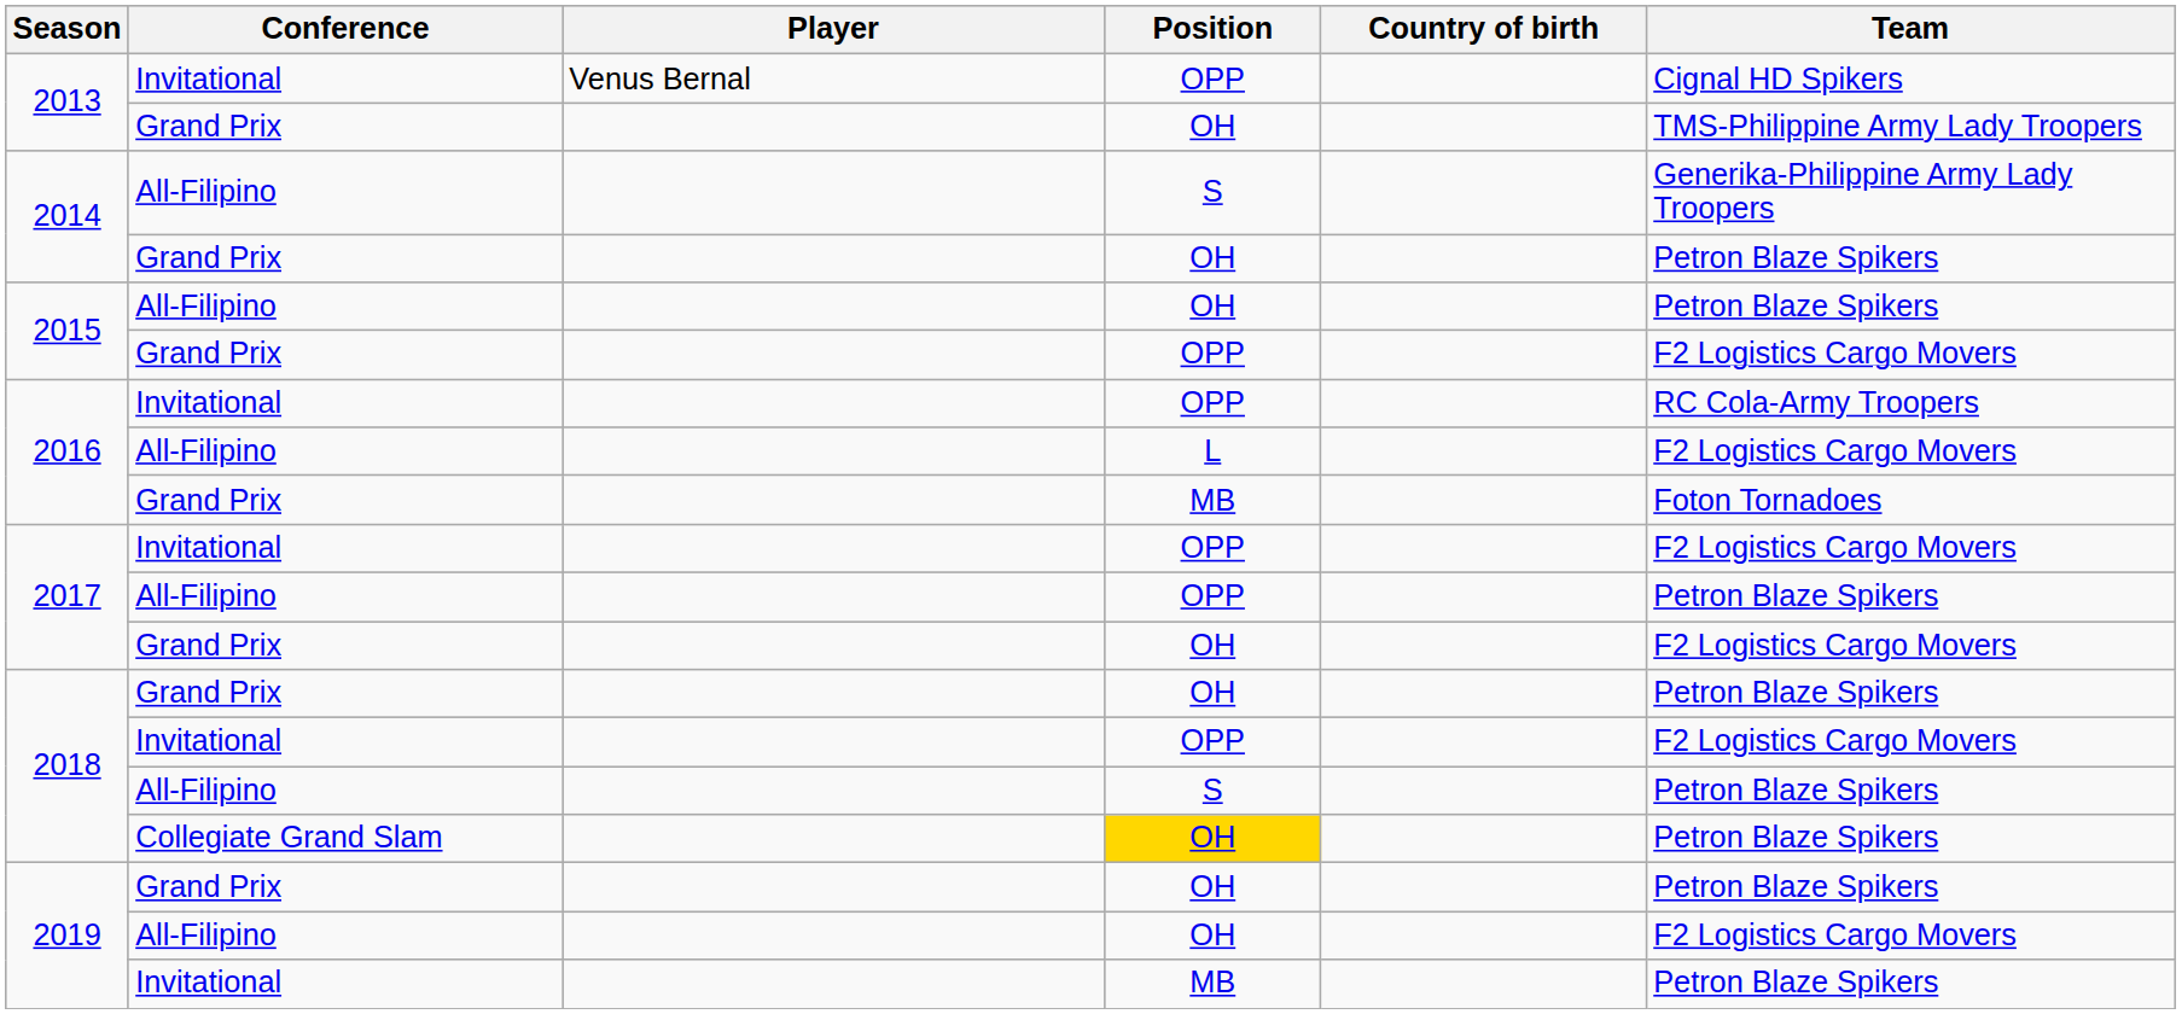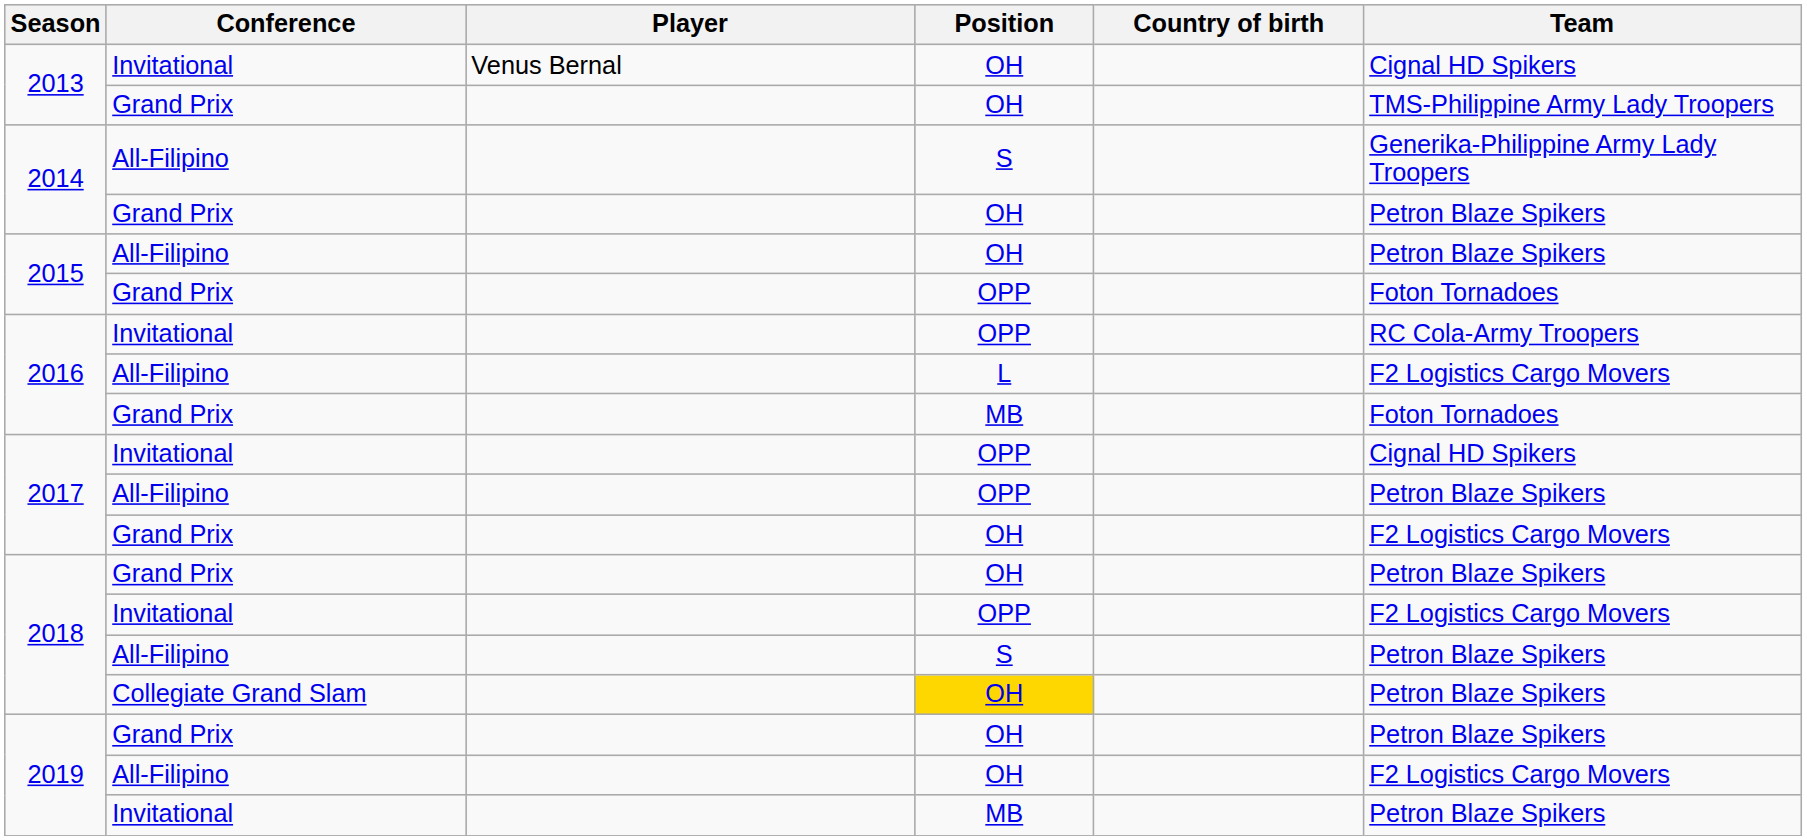 <table class="wikitable plainrowheaders sortable" width="90%" summary="Season (sortable), Player (sortable), Position (sortable), Nationality (sortable) and Team (sortable)">
 <tr>
 <th scope="col" width="5%">Season</th>
 <th scope="col" width="20%">Conference</th>
 <th scope="col" width="25%">Player</th>
 <th scope="col" width="10%">Position</th>
 <th scope="col" width="15%">Country of birth</th>
 <th scope="col">Team</th>
 </tr>
 <tr>
 <td rowspan="2" align=center><a href='#'>2013</a></td>
 <td><a href='#'>Invitational</a></td>
 <td>Venus Bernal</td>
-<td align=center><a href='#'>OPP</a></td>
+<td align=center><a href='#'>OH</a></td>
 <td></td>
 <td><a href='#'>Cignal HD Spikers</a></td>
 </tr>
 <tr>
 <td><a href='#'>Grand Prix</a></td>
 <td></td>
 <td align=center><a href='#'>OH</a></td>
 <td></td>
 <td><a href='#'>TMS-Philippine Army Lady Troopers</a></td>
 </tr>
 <tr>
 <td rowspan="2" align=center><a href='#'>2014</a></td>
 <td><a href='#'>All-Filipino</a></td>
 <td></td>
 <td align=center><a href='#'>S</a></td>
 <td></td>
 <td><a href='#'>Generika-Philippine Army Lady Troopers</a></td>
 </tr>
 <tr>
 <td><a href='#'>Grand Prix</a></td>
 <td></td>
 <td align=center><a href='#'>OH</a></td>
 <td></td>
 <td><a href='#'>Petron Blaze Spikers</a></td>
 </tr>
 <tr>
 <td rowspan="2" align=center><a href='#'>2015</a></td>
 <td><a href='#'>All-Filipino</a></td>
 <td></td>
 <td align=center><a href='#'>OH</a></td>
 <td></td>
 <td><a href='#'>Petron Blaze Spikers</a></td>
 </tr>
 <tr>
 <td><a href='#'>Grand Prix</a></td>
 <td></td>
 <td align=center><a href='#'>OPP</a></td>
 <td></td>
-<td><a href='#'>F2 Logistics Cargo Movers</a></td>
+<td><a href='#'>Foton Tornadoes</a></td>
 </tr>
 <tr>
 <td rowspan="3" align=center><a href='#'>2016</a></td>
 <td><a href='#'>Invitational</a></td>
 <td></td>
 <td align=center><a href='#'>OPP</a></td>
 <td></td>
 <td><a href='#'>RC Cola-Army Troopers</a></td>
 </tr>
 <tr>
 <td><a href='#'>All-Filipino</a></td>
 <td></td>
 <td align=center><a href='#'>L</a></td>
 <td></td>
 <td><a href='#'>F2 Logistics Cargo Movers</a></td>
 </tr>
 <tr>
 <td><a href='#'>Grand Prix</a></td>
 <td></td>
 <td align=center><a href='#'>MB</a></td>
 <td></td>
 <td><a href='#'>Foton Tornadoes</a></td>
 </tr>
 <tr>
 <td rowspan="3" align=center><a href='#'>2017</a></td>
 <td><a href='#'>Invitational</a></td>
 <td></td>
 <td align=center><a href='#'>OPP</a></td>
 <td></td>
-<td><a href='#'>F2 Logistics Cargo Movers</a></td>
+<td><a href='#'>Cignal HD Spikers</a></td>
 </tr>
 <tr>
 <td><a href='#'>All-Filipino</a></td>
 <td></td>
 <td align=center><a href='#'>OPP</a></td>
 <td></td>
 <td><a href='#'>Petron Blaze Spikers</a></td>
 </tr>
 <tr>
 <td><a href='#'>Grand Prix</a></td>
 <td></td>
 <td align=center><a href='#'>OH</a></td>
 <td></td>
 <td><a href='#'>F2 Logistics Cargo Movers</a></td>
 </tr>
 <tr>
 <td rowspan="4" align=center><a href='#'>2018</a></td>
 <td><a href='#'>Grand Prix</a></td>
 <td></td>
 <td align=center><a href='#'>OH</a></td>
 <td></td>
 <td><a href='#'>Petron Blaze Spikers</a></td>
 </tr>
 <tr>
 <td><a href='#'>Invitational</a></td>
 <td></td>
 <td align=center><a href='#'>OPP</a></td>
 <td></td>
 <td><a href='#'>F2 Logistics Cargo Movers</a></td>
 </tr>
 <tr>
 <td><a href='#'>All-Filipino</a></td>
 <td></td>
 <td align=center><a href='#'>S</a></td>
 <td></td>
 <td><a href='#'>Petron Blaze Spikers</a></td>
 </tr>
 <tr>
 <td><a href='#'>Collegiate Grand Slam</a></td>
 <td></td>
 <td align=center style="background: gold;"><a href='#'>OH</a></td>
 <td></td>
 <td><a href='#'>Petron Blaze Spikers</a></td>
 </tr>
 <tr>
 <td rowspan="3" align=center><a href='#'>2019</a></td>
 <td><a href='#'>Grand Prix</a></td>
 <td></td>
 <td align=center><a href='#'>OH</a></td>
 <td></td>
 <td><a href='#'>Petron Blaze Spikers</a></td>
 </tr>
 <tr>
 <td><a href='#'>All-Filipino</a></td>
 <td></td>
 <td align=center><a href='#'>OH</a></td>
 <td></td>
 <td><a href='#'>F2 Logistics Cargo Movers</a></td>
 </tr>
 <tr>
 <td><a href='#'>Invitational</a></td>
 <td></td>
 <td align=center><a href='#'>MB</a></td>
 <td></td>
 <td><a href='#'>Petron Blaze Spikers</a></td>
 </tr>
 </table>
